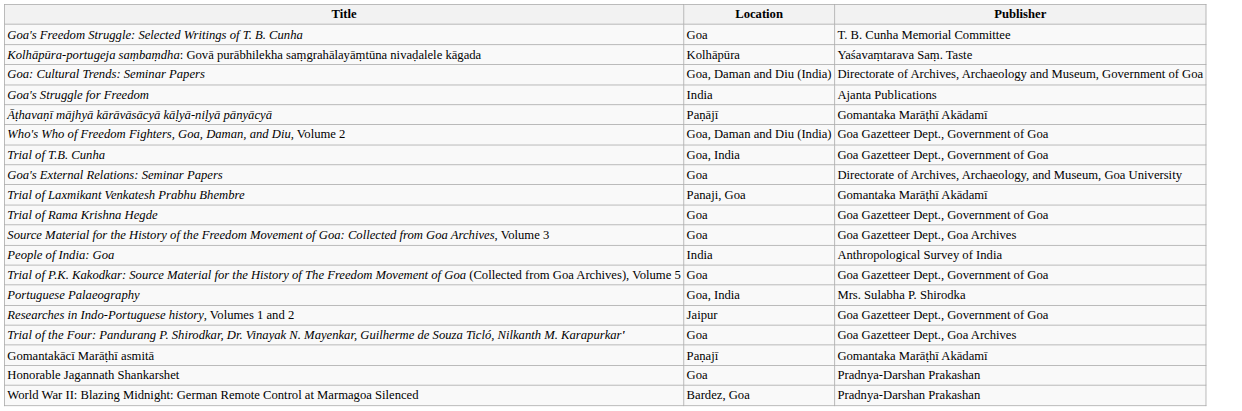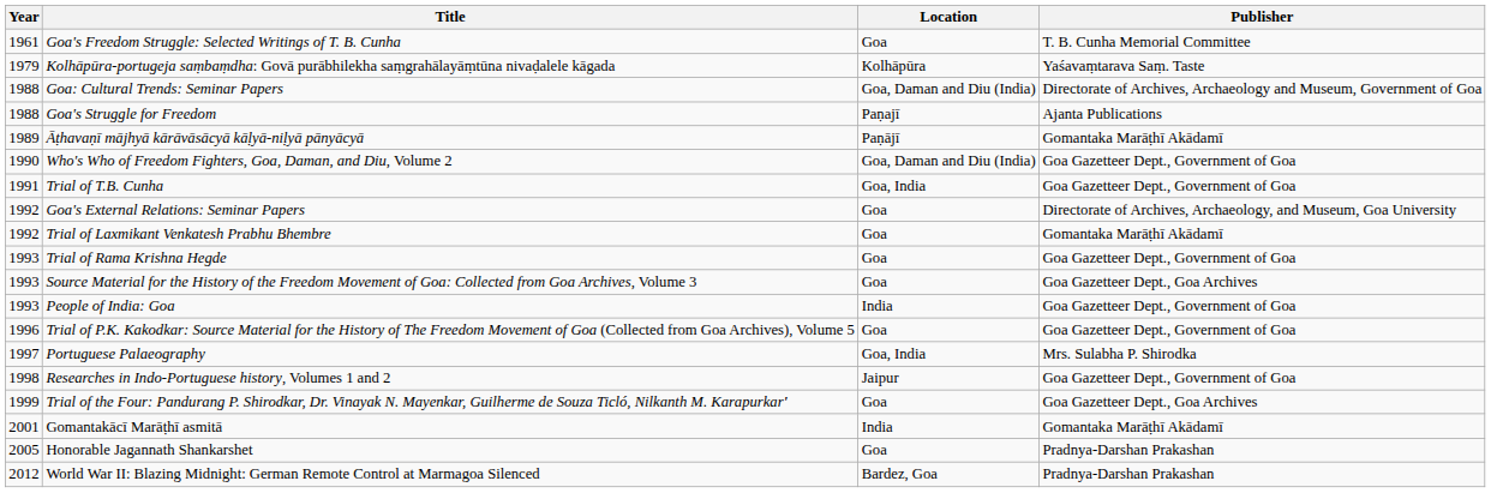 <table class="wikitable sortable">
 <tr>
+<th>Year</th>
 <th>Title</th>
 <th>Location</th>
 <th>Publisher</th>
 </tr>
 <tr>
+<td>1961</td>
 <td><em>Goa's Freedom Struggle: Selected Writings of T. B. Cunha</em></td>
 <td>Goa</td>
 <td>T. B. Cunha Memorial Committee</td>
 </tr>
 <tr>
+<td>1979</td>
 <td><em>Kolhāpūra-portugeja saṃbaṃdha</em>: Govā purābhilekha saṃgrahālayāṃtūna nivaḍalele kāgada</td>
 <td>Kolhāpūra</td>
 <td>Yaśavaṃtarava Saṃ. Taste</td>
 </tr>
 <tr>
+<td>1988</td>
 <td><em>Goa: Cultural Trends: Seminar Papers</em></td>
 <td>Goa, Daman and Diu (India)</td>
 <td>Directorate of Archives, Archaeology and Museum, Government of Goa</td>
 </tr>
 <tr>
+<td>1988</td>
 <td><em>Goa's Struggle for Freedom</em></td>
-<td>India</td>
+<td>Paṇajī</td>
 <td>Ajanta Publications</td>
 </tr>
 <tr>
+<td>1989</td>
 <td><em>Āṭhavaṇī mājhyā kārāvāsācyā kāḷyā-niḷyā pānyācyā</em></td>
 <td>Paṇājī</td>
 <td>Gomantaka Marāṭhī Akādamī</td>
 </tr>
 <tr>
+<td>1990</td>
 <td><em>Who's Who of Freedom Fighters, Goa, Daman, and Diu</em>, Volume 2</td>
 <td>Goa, Daman and Diu (India)</td>
 <td>Goa Gazetteer Dept., Government of Goa</td>
 </tr>
 <tr>
+<td>1991</td>
 <td><em>Trial of T.B. Cunha</em></td>
 <td>Goa, India</td>
 <td>Goa Gazetteer Dept., Government of Goa</td>
 </tr>
 <tr>
+<td>1992</td>
 <td><em>Goa's External Relations: Seminar Papers</em></td>
 <td>Goa</td>
 <td>Directorate of Archives, Archaeology, and Museum, Goa University</td>
 </tr>
 <tr>
+<td>1992</td>
 <td><em>Trial of Laxmikant Venkatesh Prabhu Bhembre</em></td>
-<td>Panaji, Goa</td>
+<td>Goa</td>
 <td>Gomantaka Marāṭhī Akādamī</td>
 </tr>
 <tr>
+<td>1993</td>
 <td><em>Trial of Rama Krishna Hegde</em></td>
 <td>Goa</td>
 <td>Goa Gazetteer Dept., Government of Goa</td>
 </tr>
 <tr>
+<td>1993</td>
 <td><em>Source Material for the History of the Freedom Movement of Goa: Collected from Goa Archives</em>, Volume 3</td>
 <td>Goa</td>
 <td>Goa Gazetteer Dept., Goa Archives</td>
 </tr>
 <tr>
+<td>1993</td>
 <td><em>People of India: Goa</em></td>
 <td>India</td>
-<td>Anthropological Survey of India</td>
+<td>Goa Gazetteer Dept., Government of Goa</td>
 </tr>
 <tr>
+<td>1996</td>
 <td><em>Trial of P.K. Kakodkar: Source Material for the History of The Freedom Movement of Goa</em> (Collected from Goa Archives), Volume 5</td>
 <td>Goa</td>
 <td>Goa Gazetteer Dept., Government of Goa</td>
 </tr>
 <tr>
+<td>1997</td>
 <td><em>Portuguese Palaeography</em></td>
 <td>Goa, India</td>
 <td>Mrs. Sulabha P. Shirodka</td>
 </tr>
 <tr>
+<td>1998</td>
 <td><em>Researches in Indo-Portuguese history</em>, Volumes 1 and 2</td>
 <td>Jaipur</td>
 <td>Goa Gazetteer Dept., Government of Goa</td>
 </tr>
 <tr>
+<td>1999</td>
 <td><em>Trial of the Four: Pandurang P. Shirodkar, Dr. Vinayak N. Mayenkar, Guilherme de Souza Ticló, Nilkanth M. Karapurkar<strong>'</td>
 <td>Goa</td>
 <td>Goa Gazetteer Dept., Goa Archives</td>
 </tr>
 <tr>
+<td>2001</td>
 <td></em>Gomantakācī Marāṭhī asmitā<em></td>
-<td>Paṇajī</td>
+<td>India</td>
 <td>Gomantaka Marāṭhī Akādamī</td>
 </tr>
 <tr>
+<td>2005</td>
 <td></em>Honorable Jagannath Shankarshet<em></td>
 <td>Goa</td>
 <td>Pradnya-Darshan Prakashan</td>
 </tr>
 <tr>
+<td>2012</td>
 <td></em>World War II: Blazing Midnight: German Remote Control at Marmagoa Silenced<em></td>
 <td>Bardez, Goa</td>
 <td>Pradnya-Darshan Prakashan</td>
 </tr>
 </table>
